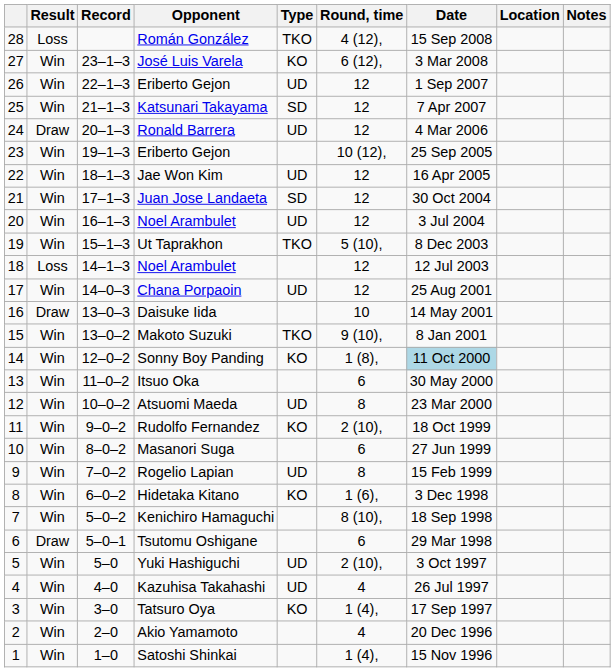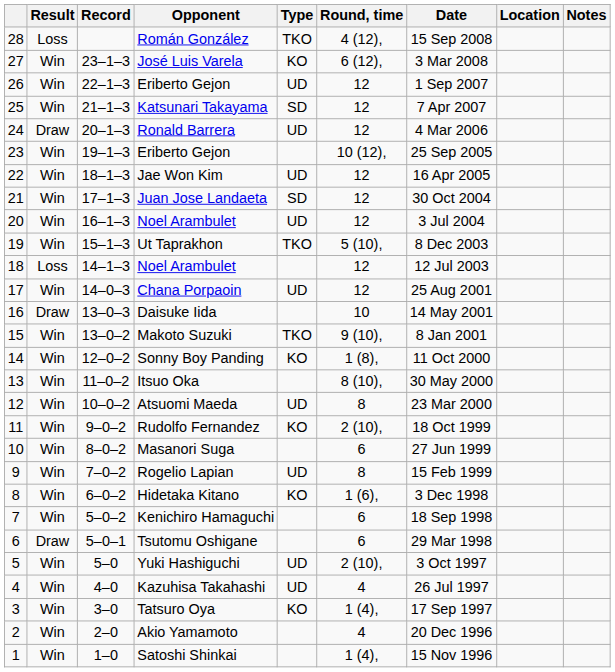 <table class="wikitable" style="text-align:center">
 <tr>
 <th></th>
 <th>Result</th>
 <th>Record</th>
 <th>Opponent</th>
 <th>Type</th>
 <th>Round, time</th>
 <th>Date</th>
 <th>Location</th>
 <th>Notes</th>
 </tr>
 <tr>
 <td>28</td>
 <td>Loss</td>
 <td></td>
 <td align=left><a href='#'>Román González</a></td>
 <td>TKO</td>
 <td>4 (12), </td>
 <td>15 Sep 2008</td>
 <td align=left></td>
 <td align=left></td>
 </tr>
 <tr>
 <td>27</td>
 <td>Win</td>
 <td>23–1–3</td>
 <td align=left><a href='#'>José Luis Varela</a></td>
 <td>KO</td>
 <td>6 (12), </td>
 <td>3 Mar 2008</td>
 <td align=left></td>
 <td align=left></td>
 </tr>
 <tr>
 <td>26</td>
 <td>Win</td>
 <td>22–1–3</td>
 <td align=left>Eriberto Gejon</td>
 <td>UD</td>
 <td>12</td>
 <td>1 Sep 2007</td>
 <td align=left></td>
 <td align=left></td>
 </tr>
 <tr>
 <td>25</td>
 <td>Win</td>
 <td>21–1–3</td>
 <td align=left><a href='#'>Katsunari Takayama</a></td>
 <td>SD</td>
 <td>12</td>
 <td>7 Apr 2007</td>
 <td align=left></td>
 <td align=left></td>
 </tr>
 <tr>
 <td>24</td>
 <td>Draw</td>
 <td>20–1–3</td>
 <td align=left><a href='#'>Ronald Barrera</a></td>
 <td>UD</td>
 <td>12</td>
 <td>4 Mar 2006</td>
 <td align=left></td>
 <td align=left></td>
 </tr>
 <tr>
 <td>23</td>
 <td>Win</td>
 <td>19–1–3</td>
 <td align=left>Eriberto Gejon</td>
 <td></td>
 <td>10 (12), </td>
 <td>25 Sep 2005</td>
 <td align=left></td>
 <td align=left></td>
 </tr>
 <tr>
 <td>22</td>
 <td>Win</td>
 <td>18–1–3</td>
 <td align=left>Jae Won Kim</td>
 <td>UD</td>
 <td>12</td>
 <td>16 Apr 2005</td>
 <td align=left></td>
 <td align=left></td>
 </tr>
 <tr>
 <td>21</td>
 <td>Win</td>
 <td>17–1–3</td>
 <td align=left><a href='#'>Juan Jose Landaeta</a></td>
 <td>SD</td>
 <td>12</td>
 <td>30 Oct 2004</td>
 <td align=left></td>
 <td align=left></td>
 </tr>
 <tr>
 <td>20</td>
 <td>Win</td>
 <td>16–1–3</td>
 <td align=left><a href='#'>Noel Arambulet</a></td>
 <td>UD</td>
 <td>12</td>
 <td>3 Jul 2004</td>
 <td align=left></td>
 <td align=left></td>
 </tr>
 <tr>
 <td>19</td>
 <td>Win</td>
 <td>15–1–3</td>
 <td align=left>Ut Taprakhon</td>
 <td>TKO</td>
 <td>5 (10), </td>
 <td>8 Dec 2003</td>
 <td align=left></td>
 <td></td>
 </tr>
 <tr>
 <td>18</td>
 <td>Loss</td>
 <td>14–1–3</td>
 <td align=left><a href='#'>Noel Arambulet</a></td>
 <td></td>
 <td>12</td>
 <td>12 Jul 2003</td>
 <td align=left></td>
 <td align=left></td>
 </tr>
 <tr>
 <td>17</td>
 <td>Win</td>
 <td>14–0–3</td>
 <td align=left><a href='#'>Chana Porpaoin</a></td>
 <td>UD</td>
 <td>12</td>
 <td>25 Aug 2001</td>
 <td align=left></td>
 <td align=left></td>
 </tr>
 <tr>
 <td>16</td>
 <td>Draw</td>
 <td>13–0–3</td>
 <td align=left>Daisuke Iida</td>
 <td></td>
 <td>10</td>
 <td>14 May 2001</td>
 <td align=left></td>
 <td align=left></td>
 </tr>
 <tr>
 <td>15</td>
 <td>Win</td>
 <td>13–0–2</td>
 <td align=left>Makoto Suzuki</td>
 <td>TKO</td>
 <td>9 (10), </td>
 <td>8 Jan 2001</td>
 <td align=left></td>
 <td align=left></td>
 </tr>
 <tr>
 <td>14</td>
 <td>Win</td>
 <td>12–0–2</td>
 <td align=left>Sonny Boy Panding</td>
 <td>KO</td>
 <td>1 (8), </td>
-<td style="background: lightblue;">11 Oct 2000</td>
+<td>11 Oct 2000</td>
 <td align=left></td>
 <td></td>
 </tr>
 <tr>
 <td>13</td>
 <td>Win</td>
 <td>11–0–2</td>
 <td align=left>Itsuo Oka</td>
 <td></td>
-<td>6</td>
+<td>8 (10), </td>
 <td>30 May 2000</td>
 <td align=left></td>
 <td></td>
 </tr>
 <tr>
 <td>12</td>
 <td>Win</td>
 <td>10–0–2</td>
 <td align=left>Atsuomi Maeda</td>
 <td>UD</td>
 <td>8</td>
 <td>23 Mar 2000</td>
 <td align=left></td>
 <td></td>
 </tr>
 <tr>
 <td>11</td>
 <td>Win</td>
 <td>9–0–2</td>
 <td align=left>Rudolfo Fernandez</td>
 <td>KO</td>
 <td>2 (10), </td>
 <td>18 Oct 1999</td>
 <td align=left></td>
 <td></td>
 </tr>
 <tr>
 <td>10</td>
 <td>Win</td>
 <td>8–0–2</td>
 <td align=left>Masanori Suga</td>
 <td></td>
 <td>6</td>
 <td>27 Jun 1999</td>
 <td align=left></td>
 <td></td>
 </tr>
 <tr>
 <td>9</td>
 <td>Win</td>
 <td>7–0–2</td>
 <td align=left>Rogelio Lapian</td>
 <td>UD</td>
 <td>8</td>
 <td>15 Feb 1999</td>
 <td align=left></td>
 <td></td>
 </tr>
 <tr>
 <td>8</td>
 <td>Win</td>
 <td>6–0–2</td>
 <td align=left>Hidetaka Kitano</td>
 <td>KO</td>
 <td>1 (6), </td>
 <td>3 Dec 1998</td>
 <td align=left></td>
 <td></td>
 </tr>
 <tr>
 <td>7</td>
 <td>Win</td>
 <td>5–0–2</td>
 <td align=left>Kenichiro Hamaguchi</td>
 <td></td>
-<td>8 (10), </td>
+<td>6</td>
 <td>18 Sep 1998</td>
 <td align=left></td>
 <td></td>
 </tr>
 <tr>
 <td>6</td>
 <td>Draw</td>
 <td>5–0–1</td>
 <td align=left>Tsutomu Oshigane</td>
 <td></td>
 <td>6</td>
 <td>29 Mar 1998</td>
 <td align=left></td>
 <td></td>
 </tr>
 <tr>
 <td>5</td>
 <td>Win</td>
 <td>5–0</td>
 <td align=left>Yuki Hashiguchi</td>
 <td>UD</td>
 <td>2 (10), </td>
 <td>3 Oct 1997</td>
 <td align=left></td>
 <td></td>
 </tr>
 <tr>
 <td>4</td>
 <td>Win</td>
 <td>4–0</td>
 <td align=left>Kazuhisa Takahashi</td>
 <td>UD</td>
 <td>4</td>
 <td>26 Jul 1997</td>
 <td align=left></td>
 <td></td>
 </tr>
 <tr>
 <td>3</td>
 <td>Win</td>
 <td>3–0</td>
 <td align=left>Tatsuro Oya</td>
 <td>KO</td>
 <td>1 (4), </td>
 <td>17 Sep 1997</td>
 <td align=left></td>
 <td></td>
 </tr>
 <tr>
 <td>2</td>
 <td>Win</td>
 <td>2–0</td>
 <td align=left>Akio Yamamoto</td>
 <td></td>
 <td>4</td>
 <td>20 Dec 1996</td>
 <td align=left></td>
 <td></td>
 </tr>
 <tr>
 <td>1</td>
 <td>Win</td>
 <td>1–0</td>
 <td align=left>Satoshi Shinkai</td>
 <td></td>
 <td>1 (4), </td>
 <td>15 Nov 1996</td>
 <td align=left></td>
 <td></td>
 </tr>
 </table>
